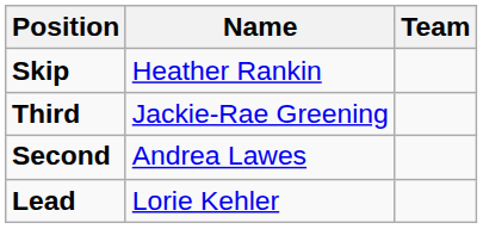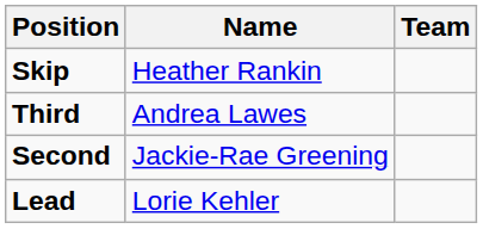 <table class="wikitable">
 <tr>
 <th><strong>Position</strong></th>
 <th><strong>Name</strong></th>
 <th><strong>Team</strong></th>
 </tr>
 <tr>
 <td><strong>Skip</strong></td>
 <td><a href='#'>Heather Rankin</a></td>
 <td></td>
 </tr>
 <tr>
 <td><strong>Third</strong></td>
-<td><a href='#'>Jackie-Rae Greening</a></td>
+<td><a href='#'>Andrea Lawes</a></td>
 <td></td>
 </tr>
 <tr>
 <td><strong>Second</strong></td>
-<td><a href='#'>Andrea Lawes</a></td>
+<td><a href='#'>Jackie-Rae Greening</a></td>
 <td></td>
 </tr>
 <tr>
 <td><strong>Lead</strong></td>
 <td><a href='#'>Lorie Kehler</a></td>
 <td></td>
 </tr>
 </table>
